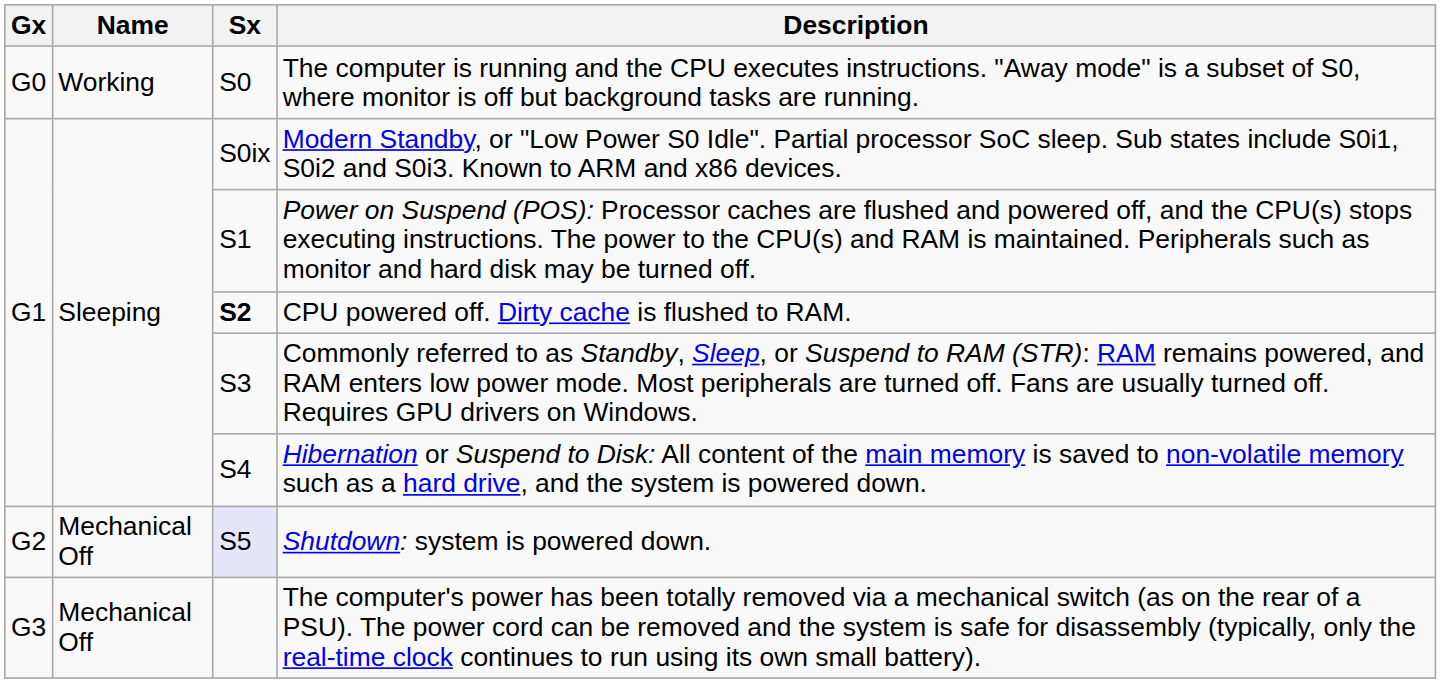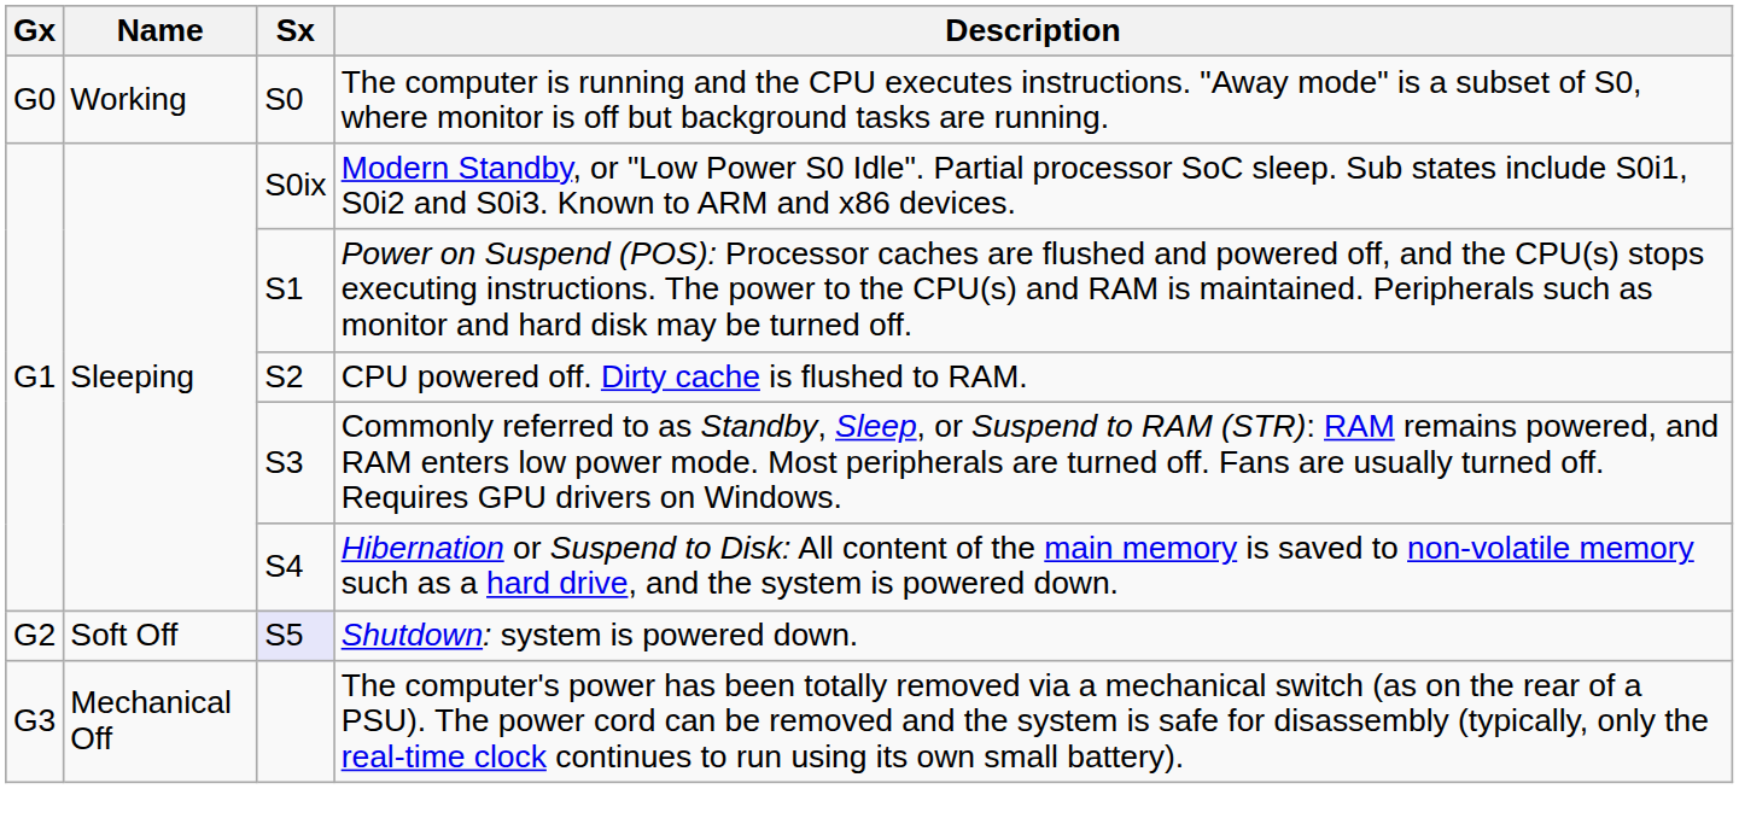 <table class="wikitable">
 <tr>
 <th>Gx</th>
 <th>Name</th>
 <th>Sx</th>
 <th>Description</th>
 </tr>
 <tr>
 <td>G0</td>
 <td>Working</td>
 <td>S0</td>
 <td>The computer is running and the CPU executes instructions. "Away mode" is a subset of S0, where monitor is off but background tasks are running.</td>
 </tr>
 <tr>
 <td rowspan="5">G1</td>
 <td rowspan="5">Sleeping</td>
 <td>S0ix</td>
 <td><a href='#'>Modern Standby</a>, or "Low Power S0 Idle". Partial processor SoC sleep. Sub states include S0i1, S0i2 and S0i3. Known to ARM and x86 devices.</td>
 </tr>
 <tr>
 <td>S1</td>
 <td><em>Power on Suspend (POS):</em> Processor caches are flushed and powered off, and the CPU(s) stops executing instructions. The power to the CPU(s) and RAM is maintained. Peripherals such as monitor and hard disk may be turned off.</td>
 </tr>
 <tr>
-<td><strong>S2</strong></td>
+<td>S2</td>
 <td>CPU powered off. <a href='#'>Dirty cache</a> is flushed to RAM.</td>
 </tr>
 <tr>
 <td>S3</td>
 <td>Commonly referred to as <em>Standby</em>, <em><a href='#'>Sleep</a></em>, or <em>Suspend to RAM (STR)</em>: <a href='#'>RAM</a> remains powered, and RAM enters low power mode. Most peripherals are turned off. Fans are usually turned off. Requires GPU drivers on Windows.</td>
 </tr>
 <tr>
 <td>S4</td>
 <td><em><a href='#'>Hibernation</a></em> or <em>Suspend to Disk:</em> All content of the <a href='#'>main memory</a> is saved to <a href='#'>non-volatile memory</a> such as a <a href='#'>hard drive</a>, and the system is powered down.</td>
 </tr>
 <tr>
 <td>G2</td>
-<td>Mechanical Off</td>
+<td>Soft Off</td>
 <td style="background: lavender;">S5</td>
 <td><em><a href='#'>Shutdown</a>:</em> system is powered down.</td>
 </tr>
 <tr>
 <td>G3</td>
 <td>Mechanical Off</td>
 <td></td>
 <td>The computer's power has been totally removed via a mechanical switch (as on the rear of a PSU). The power cord can be removed and the system is safe for disassembly (typically, only the <a href='#'>real-time clock</a> continues to run using its own small battery).</td>
 </tr>
 </table>
